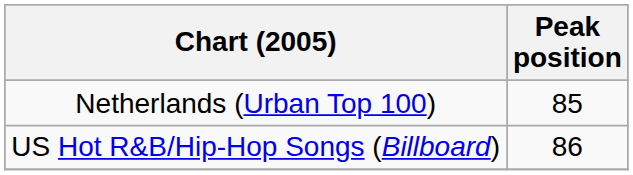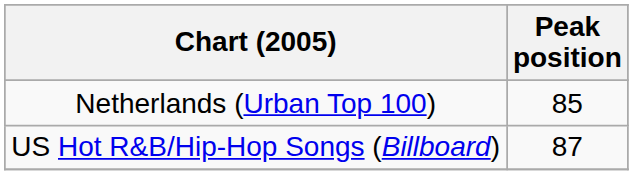 <table class="wikitable plainrowheaders sortable" style="text-align:center;">
 <tr>
 <th>Chart (2005)</th>
 <th>Peak<br>position</th>
 </tr>
 <tr>
 <td>Netherlands (<a href='#'>Urban Top 100</a>)</td>
 <td align="center">85</td>
 </tr>
 <tr>
 <td>US <a href='#'>Hot R&B/Hip-Hop Songs</a> (<em><a href='#'>Billboard</a></em>)</td>
-<td align="center">86</td>
+<td align="center">87</td>
 </tr>
 <tr>
 </tr>
 </table>
